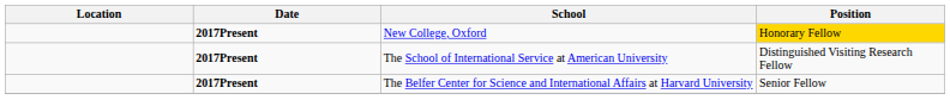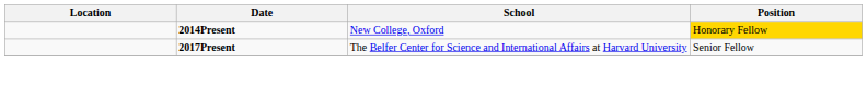 <table class="wikitable" style="width:100%;">
 <tr>
 <th style="width:20%;">Location</th>
 <th style="width:20%;">Date</th>
 <th style="width:40%;">School</th>
 <th style="width:20%;">Position</th>
 </tr>
 <tr>
 <td></td>
-<td><strong>2017Present</strong></td>
+<td><strong>2014Present</strong></td>
 <td><a href='#'>New College, Oxford</a></td>
 <td style="background: gold;">Honorary Fellow</td>
-</tr>
-<tr>
-<td></td>
-<td><strong>2017Present</strong></td>
-<td>The <a href='#'>School of International Service</a> at <a href='#'>American University</a></td>
-<td>Distinguished Visiting Research Fellow</td>
 </tr>
 <tr>
 <td></td>
 <td><strong>2017Present</strong></td>
 <td>The <a href='#'>Belfer Center for Science and International Affairs</a> at <a href='#'>Harvard University</a></td>
 <td>Senior Fellow</td>
 </tr>
 <tr>
 </tr>
 </table>
